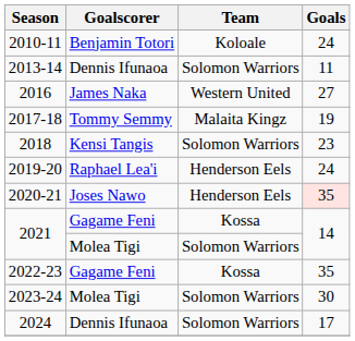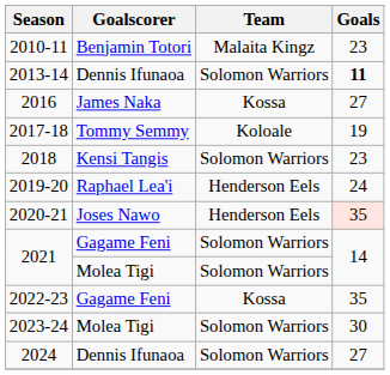 <table class="wikitable" style="text-align:center">
 <tr>
 <th>Season</th>
 <th>Goalscorer</th>
 <th>Team</th>
 <th>Goals</th>
 </tr>
 <tr>
 <td>2010-11</td>
 <td align=left> <a href='#'>Benjamin Totori</a></td>
-<td>Koloale</td>
-<td>24</td>
+<td>Malaita Kingz</td>
+<td>23</td>
 </tr>
 <tr>
 <td>2013-14</td>
 <td align=left> Dennis Ifunaoa</td>
 <td>Solomon Warriors</td>
-<td>11</td>
+<td><strong>11</strong></td>
 </tr>
 <tr>
 <td>2016</td>
 <td align=left> <a href='#'>James Naka</a></td>
-<td>Western United</td>
+<td>Kossa</td>
 <td>27</td>
 </tr>
 <tr>
 <td>2017-18</td>
 <td align=left> <a href='#'>Tommy Semmy</a></td>
-<td>Malaita Kingz</td>
+<td>Koloale</td>
 <td>19</td>
 </tr>
 <tr>
 <td>2018</td>
 <td align=left> <a href='#'>Kensi Tangis</a></td>
 <td>Solomon Warriors</td>
 <td>23</td>
 </tr>
 <tr>
 <td>2019-20</td>
 <td align=left> <a href='#'>Raphael Lea'i</a></td>
 <td>Henderson Eels</td>
 <td>24</td>
 </tr>
 <tr>
 <td>2020-21</td>
 <td align=left> <a href='#'>Joses Nawo</a></td>
 <td>Henderson Eels</td>
 <td bgcolor=mistyrose>35</td>
 </tr>
 <tr>
 <td rowspan=2>2021</td>
 <td align=left> <a href='#'>Gagame Feni</a></td>
-<td>Kossa</td>
+<td>Solomon Warriors</td>
 <td rowspan=2>14</td>
 </tr>
 <tr>
 <td align=left> Molea Tigi</td>
 <td>Solomon Warriors</td>
 </tr>
 <tr>
 <td>2022-23</td>
 <td align=left> <a href='#'>Gagame Feni</a></td>
 <td>Kossa</td>
 <td>35</td>
 </tr>
 <tr>
 <td>2023-24</td>
 <td align=left> Molea Tigi</td>
 <td>Solomon Warriors</td>
 <td>30</td>
 </tr>
 <tr>
 <td>2024</td>
 <td align=left> Dennis Ifunaoa</td>
 <td>Solomon Warriors</td>
-<td>17</td>
+<td>27</td>
 </tr>
 <tr>
 </tr>
 </table>
